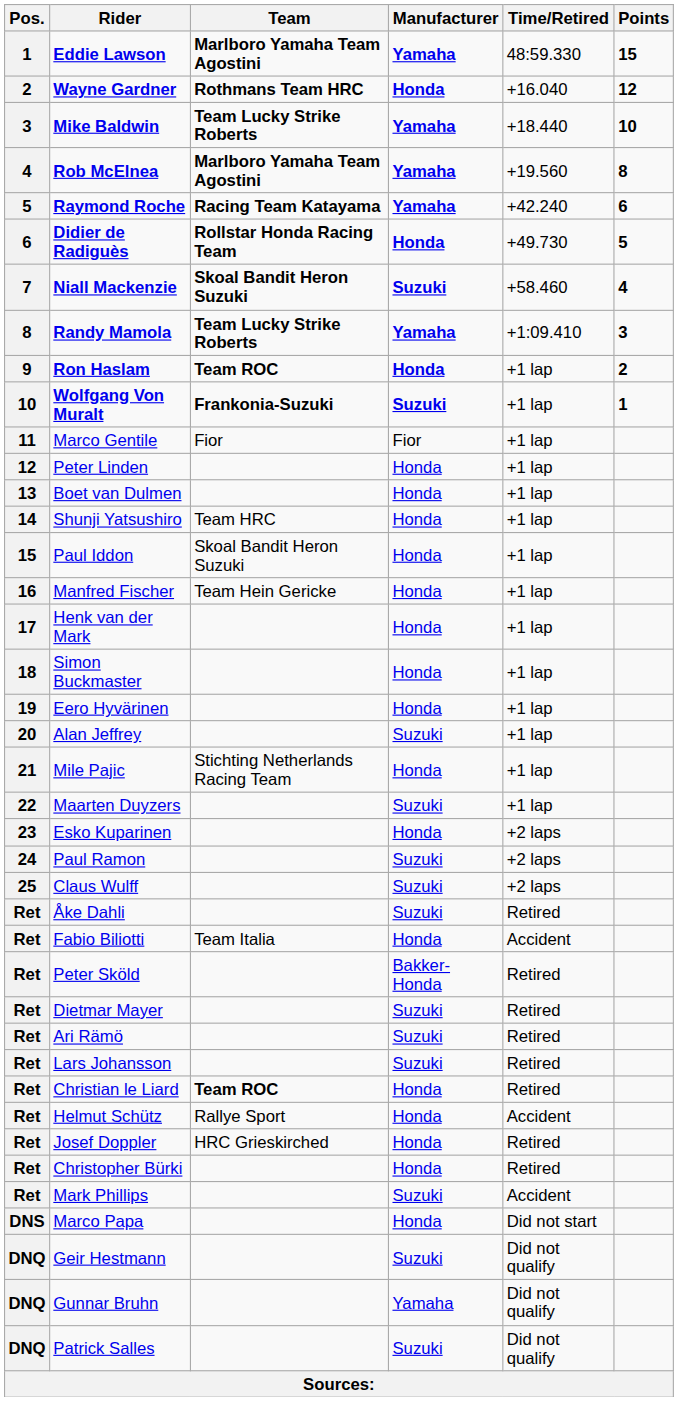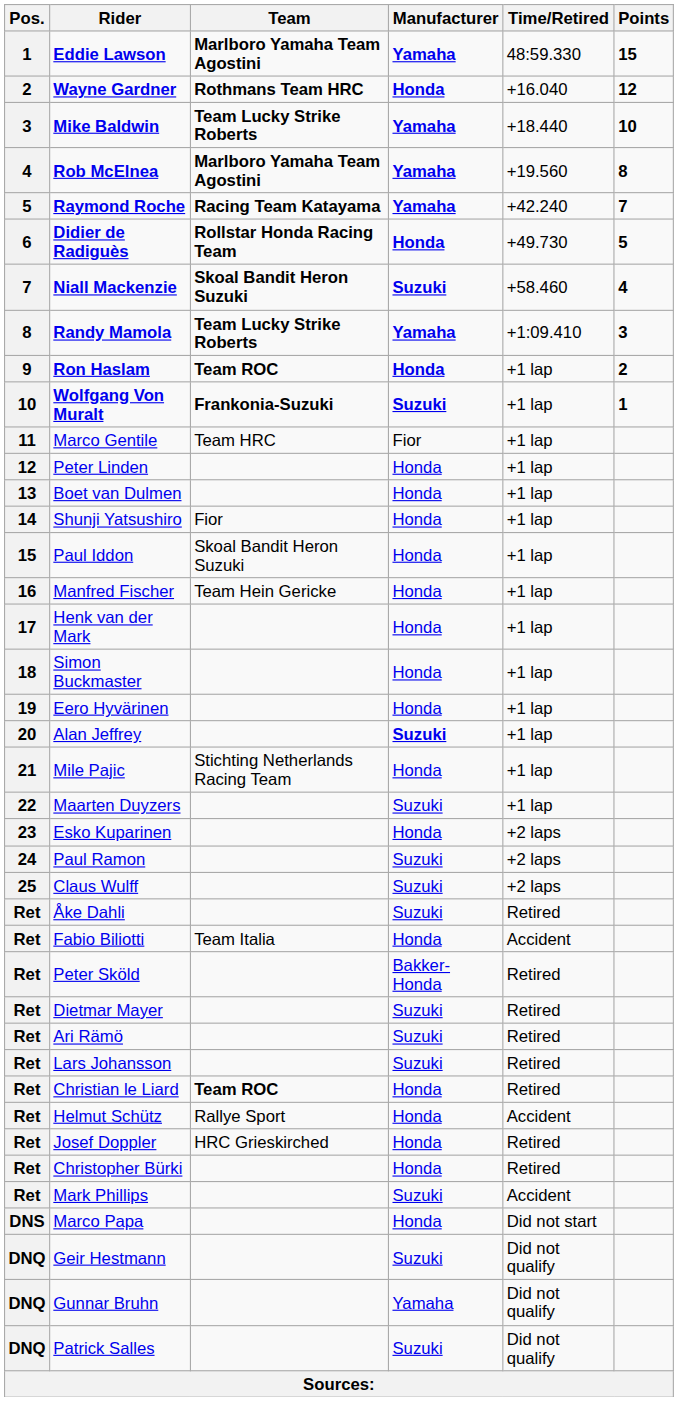 <table class="wikitable" style="font-size: 95%;">
 <tr>
 <th>Pos.</th>
 <th>Rider</th>
 <th>Team</th>
 <th>Manufacturer</th>
 <th>Time/Retired</th>
 <th>Points</th>
 </tr>
 <tr>
 <th>1</th>
 <td> <strong><a href='#'>Eddie Lawson</a></strong></td>
 <td><strong>Marlboro Yamaha Team Agostini</strong></td>
 <td><strong><a href='#'>Yamaha</a></strong></td>
 <td>48:59.330</td>
 <td><strong>15</strong></td>
 </tr>
 <tr>
 <th>2</th>
 <td> <strong><a href='#'>Wayne Gardner</a></strong></td>
 <td><strong>Rothmans Team HRC</strong></td>
 <td><strong><a href='#'>Honda</a></strong></td>
 <td>+16.040</td>
 <td><strong>12</strong></td>
 </tr>
 <tr>
 <th>3</th>
 <td> <strong><a href='#'>Mike Baldwin</a></strong></td>
 <td><strong>Team Lucky Strike Roberts</strong></td>
 <td><strong><a href='#'>Yamaha</a></strong></td>
 <td>+18.440</td>
 <td><strong>10</strong></td>
 </tr>
 <tr>
 <th>4</th>
 <td> <strong><a href='#'>Rob McElnea</a></strong></td>
 <td><strong>Marlboro Yamaha Team Agostini</strong></td>
 <td><strong><a href='#'>Yamaha</a></strong></td>
 <td>+19.560</td>
 <td><strong>8</strong></td>
 </tr>
 <tr>
 <th>5</th>
 <td> <strong><a href='#'>Raymond Roche</a></strong></td>
 <td><strong>Racing Team Katayama</strong></td>
 <td><strong><a href='#'>Yamaha</a></strong></td>
 <td>+42.240</td>
-<td><strong>6</strong></td>
+<td><strong>7</strong></td>
 </tr>
 <tr>
 <th>6</th>
 <td> <strong><a href='#'>Didier de Radiguès</a></strong></td>
 <td><strong>Rollstar Honda Racing Team</strong></td>
 <td><strong><a href='#'>Honda</a></strong></td>
 <td>+49.730</td>
 <td><strong>5</strong></td>
 </tr>
 <tr>
 <th>7</th>
 <td> <strong><a href='#'>Niall Mackenzie</a></strong></td>
 <td><strong>Skoal Bandit Heron Suzuki</strong></td>
 <td><strong><a href='#'>Suzuki</a></strong></td>
 <td>+58.460</td>
 <td><strong>4</strong></td>
 </tr>
 <tr>
 <th>8</th>
 <td> <strong><a href='#'>Randy Mamola</a></strong></td>
 <td><strong>Team Lucky Strike Roberts</strong></td>
 <td><strong><a href='#'>Yamaha</a></strong></td>
 <td>+1:09.410</td>
 <td><strong>3</strong></td>
 </tr>
 <tr>
 <th>9</th>
 <td> <strong><a href='#'>Ron Haslam</a></strong></td>
 <td><strong>Team ROC</strong></td>
 <td><strong><a href='#'>Honda</a></strong></td>
 <td>+1 lap</td>
 <td><strong>2</strong></td>
 </tr>
 <tr>
 <th>10</th>
 <td> <strong><a href='#'>Wolfgang Von Muralt</a></strong></td>
 <td><strong>Frankonia-Suzuki</strong></td>
 <td><strong><a href='#'>Suzuki</a></strong></td>
 <td>+1 lap</td>
 <td><strong>1</strong></td>
 </tr>
 <tr>
 <th>11</th>
 <td> <a href='#'>Marco Gentile</a></td>
-<td>Fior</td>
+<td>Team HRC</td>
 <td>Fior</td>
 <td>+1 lap</td>
 <td></td>
 </tr>
 <tr>
 <th>12</th>
 <td> <a href='#'>Peter Linden</a></td>
 <td></td>
 <td><a href='#'>Honda</a></td>
 <td>+1 lap</td>
 <td></td>
 </tr>
 <tr>
 <th>13</th>
 <td> <a href='#'>Boet van Dulmen</a></td>
 <td></td>
 <td><a href='#'>Honda</a></td>
 <td>+1 lap</td>
 <td></td>
 </tr>
 <tr>
 <th>14</th>
 <td> <a href='#'>Shunji Yatsushiro</a></td>
-<td>Team HRC</td>
+<td>Fior</td>
 <td><a href='#'>Honda</a></td>
 <td>+1 lap</td>
 <td></td>
 </tr>
 <tr>
 <th>15</th>
 <td> <a href='#'>Paul Iddon</a></td>
 <td>Skoal Bandit Heron Suzuki</td>
 <td><a href='#'>Honda</a></td>
 <td>+1 lap</td>
 <td></td>
 </tr>
 <tr>
 <th>16</th>
 <td> <a href='#'>Manfred Fischer</a></td>
 <td>Team Hein Gericke</td>
 <td><a href='#'>Honda</a></td>
 <td>+1 lap</td>
 <td></td>
 </tr>
 <tr>
 <th>17</th>
 <td> <a href='#'>Henk van der Mark</a></td>
 <td></td>
 <td><a href='#'>Honda</a></td>
 <td>+1 lap</td>
 <td></td>
 </tr>
 <tr>
 <th>18</th>
 <td> <a href='#'>Simon Buckmaster</a></td>
 <td></td>
 <td><a href='#'>Honda</a></td>
 <td>+1 lap</td>
 <td></td>
 </tr>
 <tr>
 <th>19</th>
 <td> <a href='#'>Eero Hyvärinen</a></td>
 <td></td>
 <td><a href='#'>Honda</a></td>
 <td>+1 lap</td>
 <td></td>
 </tr>
 <tr>
 <th>20</th>
 <td> <a href='#'>Alan Jeffrey</a></td>
 <td></td>
-<td><a href='#'>Suzuki</a></td>
+<td><strong><a href='#'>Suzuki</a></strong></td>
 <td>+1 lap</td>
 <td></td>
 </tr>
 <tr>
 <th>21</th>
 <td> <a href='#'>Mile Pajic</a></td>
 <td>Stichting Netherlands Racing Team</td>
 <td><a href='#'>Honda</a></td>
 <td>+1 lap</td>
 <td></td>
 </tr>
 <tr>
 <th>22</th>
 <td> <a href='#'>Maarten Duyzers</a></td>
 <td></td>
 <td><a href='#'>Suzuki</a></td>
 <td>+1 lap</td>
 <td></td>
 </tr>
 <tr>
 <th>23</th>
 <td> <a href='#'>Esko Kuparinen</a></td>
 <td></td>
 <td><a href='#'>Honda</a></td>
 <td>+2 laps</td>
 <td></td>
 </tr>
 <tr>
 <th>24</th>
 <td> <a href='#'>Paul Ramon</a></td>
 <td></td>
 <td><a href='#'>Suzuki</a></td>
 <td>+2 laps</td>
 <td></td>
 </tr>
 <tr>
 <th>25</th>
 <td> <a href='#'>Claus Wulff</a></td>
 <td></td>
 <td><a href='#'>Suzuki</a></td>
 <td>+2 laps</td>
 <td></td>
 </tr>
 <tr>
 <th>Ret</th>
 <td> <a href='#'>Åke Dahli</a></td>
 <td></td>
 <td><a href='#'>Suzuki</a></td>
 <td>Retired</td>
 <td></td>
 </tr>
 <tr>
 <th>Ret</th>
 <td> <a href='#'>Fabio Biliotti</a></td>
 <td>Team Italia</td>
 <td><a href='#'>Honda</a></td>
 <td>Accident</td>
 <td></td>
 </tr>
 <tr>
 <th>Ret</th>
 <td> <a href='#'>Peter Sköld</a></td>
 <td></td>
 <td><a href='#'>Bakker-Honda</a></td>
 <td>Retired</td>
 <td></td>
 </tr>
 <tr>
 <th>Ret</th>
 <td> <a href='#'>Dietmar Mayer</a></td>
 <td></td>
 <td><a href='#'>Suzuki</a></td>
 <td>Retired</td>
 <td></td>
 </tr>
 <tr>
 <th>Ret</th>
 <td> <a href='#'>Ari Rämö</a></td>
 <td></td>
 <td><a href='#'>Suzuki</a></td>
 <td>Retired</td>
 <td></td>
 </tr>
 <tr>
 <th>Ret</th>
 <td> <a href='#'>Lars Johansson</a></td>
 <td></td>
 <td><a href='#'>Suzuki</a></td>
 <td>Retired</td>
 <td></td>
 </tr>
 <tr>
 <th>Ret</th>
 <td> <a href='#'>Christian le Liard</a></td>
 <td><strong>Team ROC</strong></td>
 <td><a href='#'>Honda</a></td>
 <td>Retired</td>
 <td></td>
 </tr>
 <tr>
 <th>Ret</th>
 <td> <a href='#'>Helmut Schütz</a></td>
 <td>Rallye Sport</td>
 <td><a href='#'>Honda</a></td>
 <td>Accident</td>
 <td></td>
 </tr>
 <tr>
 <th>Ret</th>
 <td> <a href='#'>Josef Doppler</a></td>
 <td>HRC Grieskirched</td>
 <td><a href='#'>Honda</a></td>
 <td>Retired</td>
 <td></td>
 </tr>
 <tr>
 <th>Ret</th>
 <td> <a href='#'>Christopher Bürki</a></td>
 <td></td>
 <td><a href='#'>Honda</a></td>
 <td>Retired</td>
 <td></td>
 </tr>
 <tr>
 <th>Ret</th>
 <td> <a href='#'>Mark Phillips</a></td>
 <td></td>
 <td><a href='#'>Suzuki</a></td>
 <td>Accident</td>
 <td></td>
 </tr>
 <tr>
 <th>DNS</th>
 <td> <a href='#'>Marco Papa</a></td>
 <td></td>
 <td><a href='#'>Honda</a></td>
 <td>Did not start</td>
 <td></td>
 </tr>
 <tr>
 <th>DNQ</th>
 <td> <a href='#'>Geir Hestmann</a></td>
 <td></td>
 <td><a href='#'>Suzuki</a></td>
 <td>Did not qualify</td>
 <td></td>
 </tr>
 <tr>
 <th>DNQ</th>
 <td> <a href='#'>Gunnar Bruhn</a></td>
 <td></td>
 <td><a href='#'>Yamaha</a></td>
 <td>Did not qualify</td>
 <td></td>
 </tr>
 <tr>
 <th>DNQ</th>
 <td> <a href='#'>Patrick Salles</a></td>
 <td></td>
 <td><a href='#'>Suzuki</a></td>
 <td>Did not qualify</td>
 <td></td>
 </tr>
 <tr>
 <th colspan=8>Sources: </th>
 </tr>
 </table>
